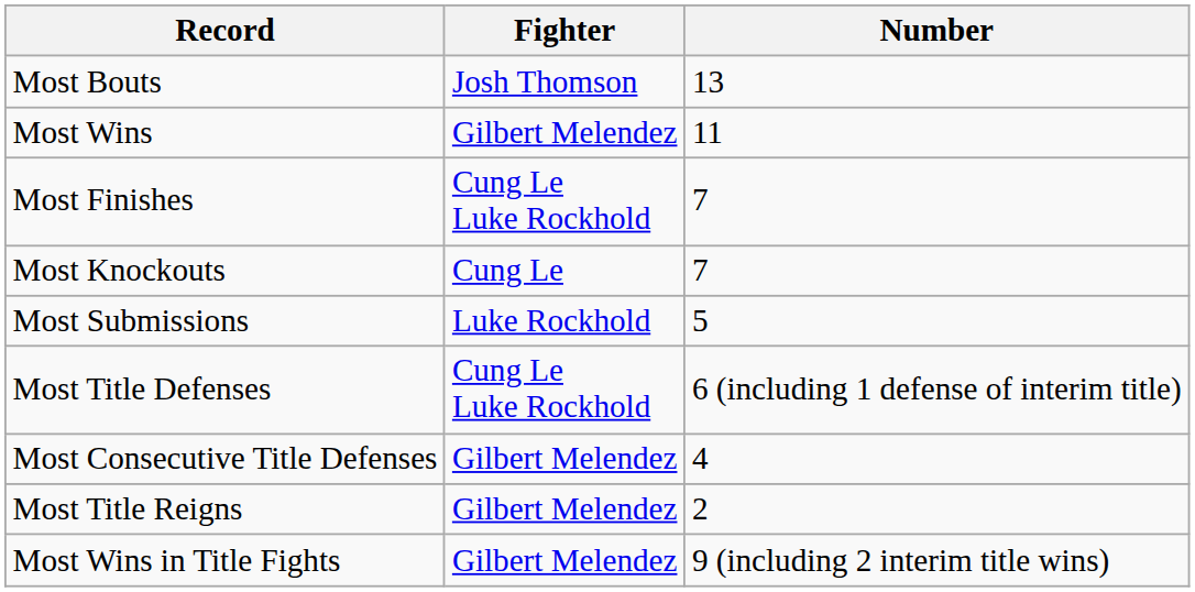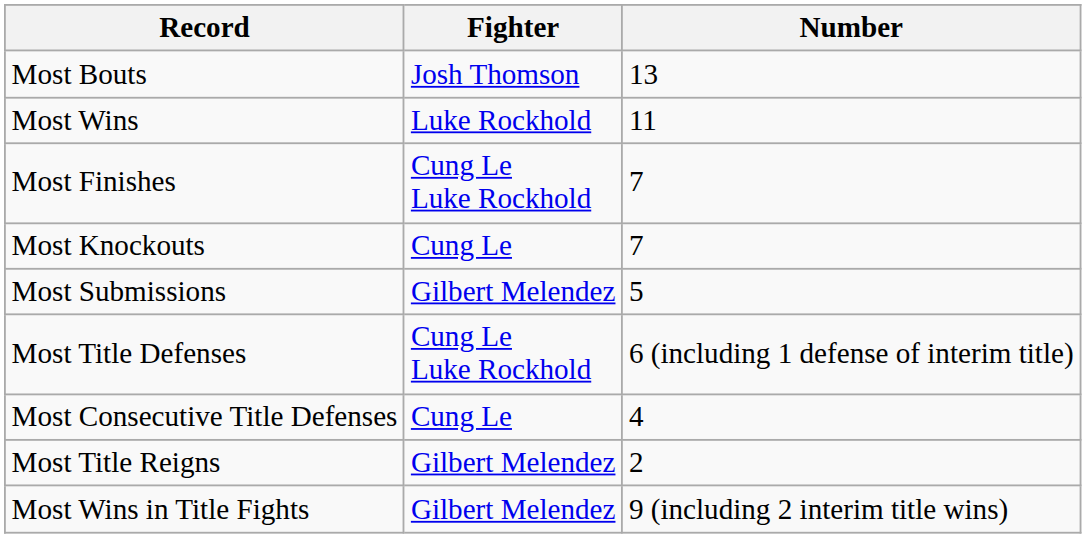 <table class="wikitable">
 <tr>
 <th>Record</th>
 <th>Fighter</th>
 <th>Number</th>
 </tr>
 <tr>
 <td>Most Bouts</td>
 <td> <a href='#'>Josh Thomson</a></td>
 <td>13</td>
 </tr>
 <tr>
 <td>Most Wins</td>
-<td> <a href='#'>Gilbert Melendez</a></td>
+<td> <a href='#'>Luke Rockhold</a></td>
 <td>11</td>
 </tr>
 <tr>
 <td>Most Finishes</td>
 <td> <a href='#'>Cung Le</a><br> <a href='#'>Luke Rockhold</a></td>
 <td>7</td>
 </tr>
 <tr>
 <td>Most Knockouts</td>
 <td> <a href='#'>Cung Le</a></td>
 <td>7</td>
 </tr>
 <tr>
 <td>Most Submissions</td>
-<td> <a href='#'>Luke Rockhold</a></td>
+<td> <a href='#'>Gilbert Melendez</a></td>
 <td>5</td>
 </tr>
 <tr>
 <td>Most Title Defenses</td>
 <td> <a href='#'>Cung Le</a><br> <a href='#'>Luke Rockhold</a></td>
 <td>6 (including 1 defense of interim title)</td>
 </tr>
 <tr>
 <td>Most Consecutive Title Defenses</td>
-<td> <a href='#'>Gilbert Melendez</a></td>
+<td> <a href='#'>Cung Le</a></td>
 <td>4</td>
 </tr>
 <tr>
 <td>Most Title Reigns</td>
 <td> <a href='#'>Gilbert Melendez</a></td>
 <td>2</td>
 </tr>
 <tr>
 <td>Most Wins in Title Fights</td>
 <td> <a href='#'>Gilbert Melendez</a></td>
 <td>9 (including 2 interim title wins)</td>
 </tr>
 </table>
